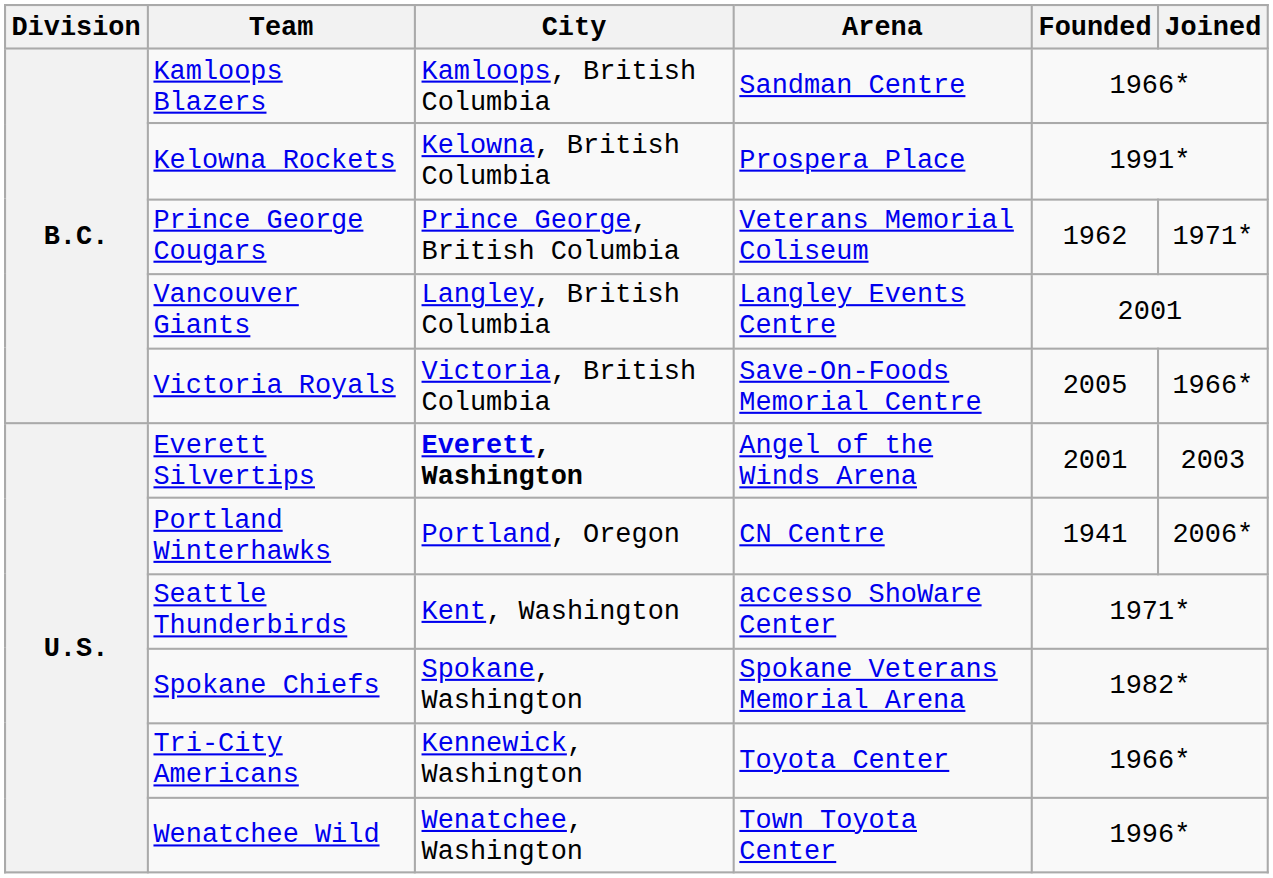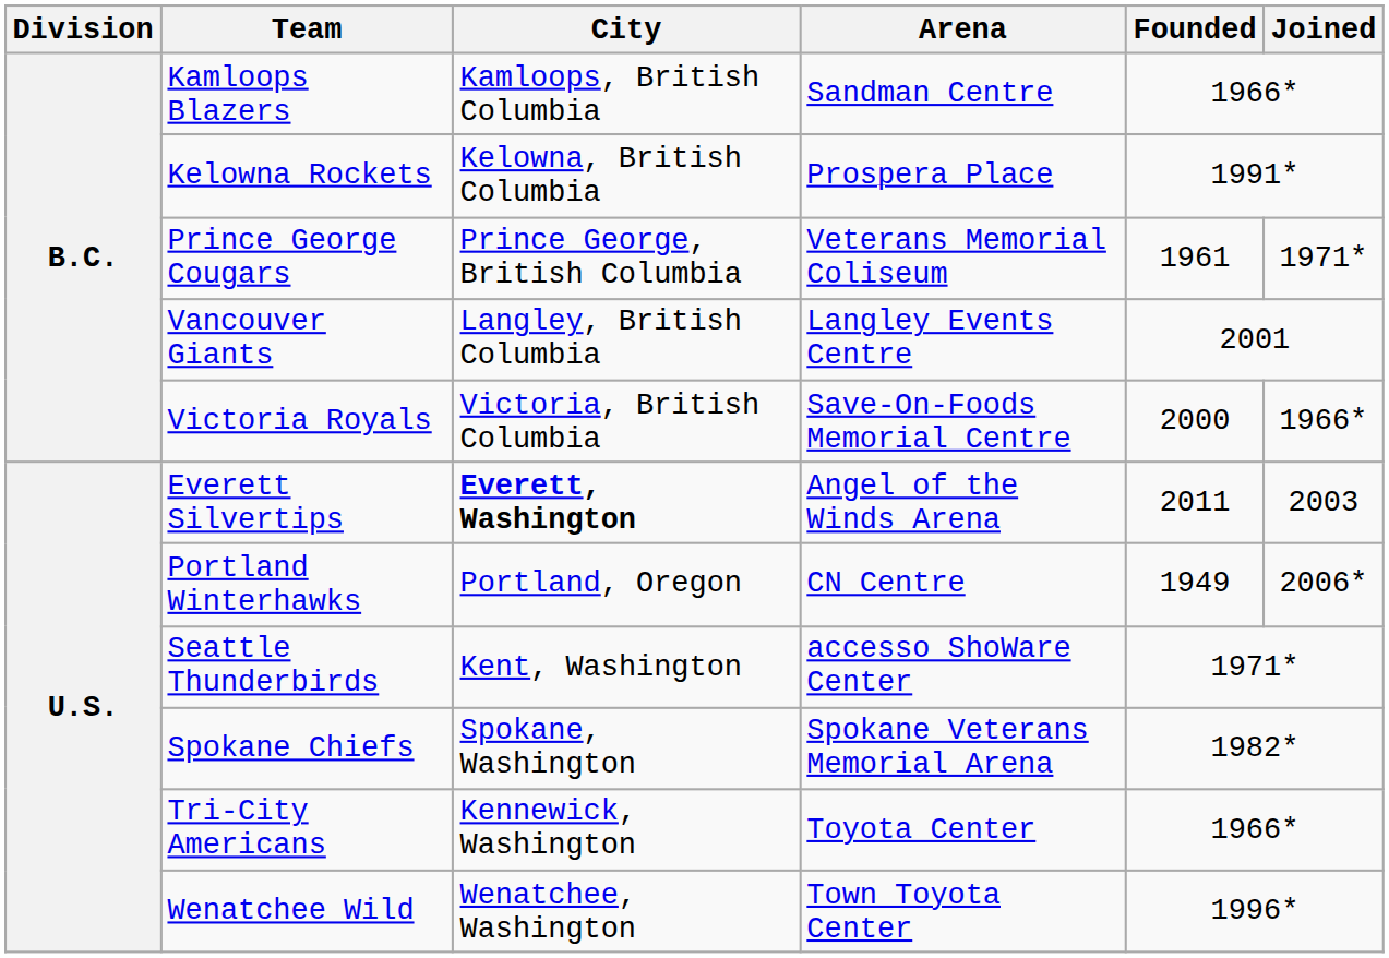 <table class="wikitable">
 <tr>
 <th>Division</th>
 <th>Team</th>
 <th>City</th>
 <th>Arena</th>
 <th>Founded</th>
 <th>Joined</th>
 </tr>
 <tr>
 <th rowspan="5">B.C.</th>
 <td><a href='#'>Kamloops Blazers</a></td>
 <td><a href='#'>Kamloops</a>, British Columbia</td>
 <td><a href='#'>Sandman Centre</a></td>
 <td colspan="2" align=center>1966*</td>
 </tr>
 <tr>
 <td><a href='#'>Kelowna Rockets</a></td>
 <td><a href='#'>Kelowna</a>, British Columbia</td>
 <td><a href='#'>Prospera Place</a></td>
 <td colspan="2" align=center>1991*</td>
 </tr>
 <tr>
 <td><a href='#'>Prince George Cougars</a></td>
 <td><a href='#'>Prince George</a>, British Columbia</td>
 <td><a href='#'>Veterans Memorial Coliseum</a></td>
-<td align=center>1962</td>
+<td align=center>1961</td>
 <td align=center>1971*</td>
 </tr>
 <tr>
 <td><a href='#'>Vancouver Giants</a></td>
 <td><a href='#'>Langley</a>, British Columbia</td>
 <td><a href='#'>Langley Events Centre</a></td>
 <td colspan="2" align=center>2001</td>
 </tr>
 <tr>
 <td><a href='#'>Victoria Royals</a></td>
 <td><a href='#'>Victoria</a>, British Columbia</td>
 <td><a href='#'>Save-On-Foods Memorial Centre</a></td>
-<td align=center>2005</td>
+<td align=center>2000</td>
 <td align=center>1966*</td>
 </tr>
 <tr>
 <th rowspan="6">U.S.</th>
 <td><a href='#'>Everett Silvertips</a></td>
 <td><strong><a href='#'>Everett</a>, Washington</strong></td>
 <td><a href='#'>Angel of the Winds Arena</a></td>
-<td align=center>2001</td>
+<td align=center>2011</td>
 <td align=center>2003</td>
 </tr>
 <tr>
 <td><a href='#'>Portland Winterhawks</a></td>
 <td><a href='#'>Portland</a>, Oregon</td>
 <td><a href='#'>CN Centre</a></td>
-<td align=center>1941</td>
+<td align=center>1949</td>
 <td align=center>2006*</td>
 </tr>
 <tr>
 <td><a href='#'>Seattle Thunderbirds</a></td>
 <td><a href='#'>Kent</a>, Washington</td>
 <td><a href='#'>accesso ShoWare Center</a></td>
 <td colspan="2" align=center>1971*</td>
 </tr>
 <tr>
 <td><a href='#'>Spokane Chiefs</a></td>
 <td><a href='#'>Spokane</a>, Washington</td>
 <td><a href='#'>Spokane Veterans Memorial Arena</a></td>
 <td colspan="2" align=center>1982*</td>
 </tr>
 <tr>
 <td><a href='#'>Tri-City Americans</a></td>
 <td><a href='#'>Kennewick</a>, Washington</td>
 <td><a href='#'>Toyota Center</a></td>
 <td colspan="2" align=center>1966*</td>
 </tr>
 <tr>
 <td><a href='#'>Wenatchee Wild</a></td>
 <td><a href='#'>Wenatchee</a>, Washington</td>
 <td><a href='#'>Town Toyota Center</a></td>
 <td colspan="2" align=center>1996*</td>
 </tr>
 </table>
